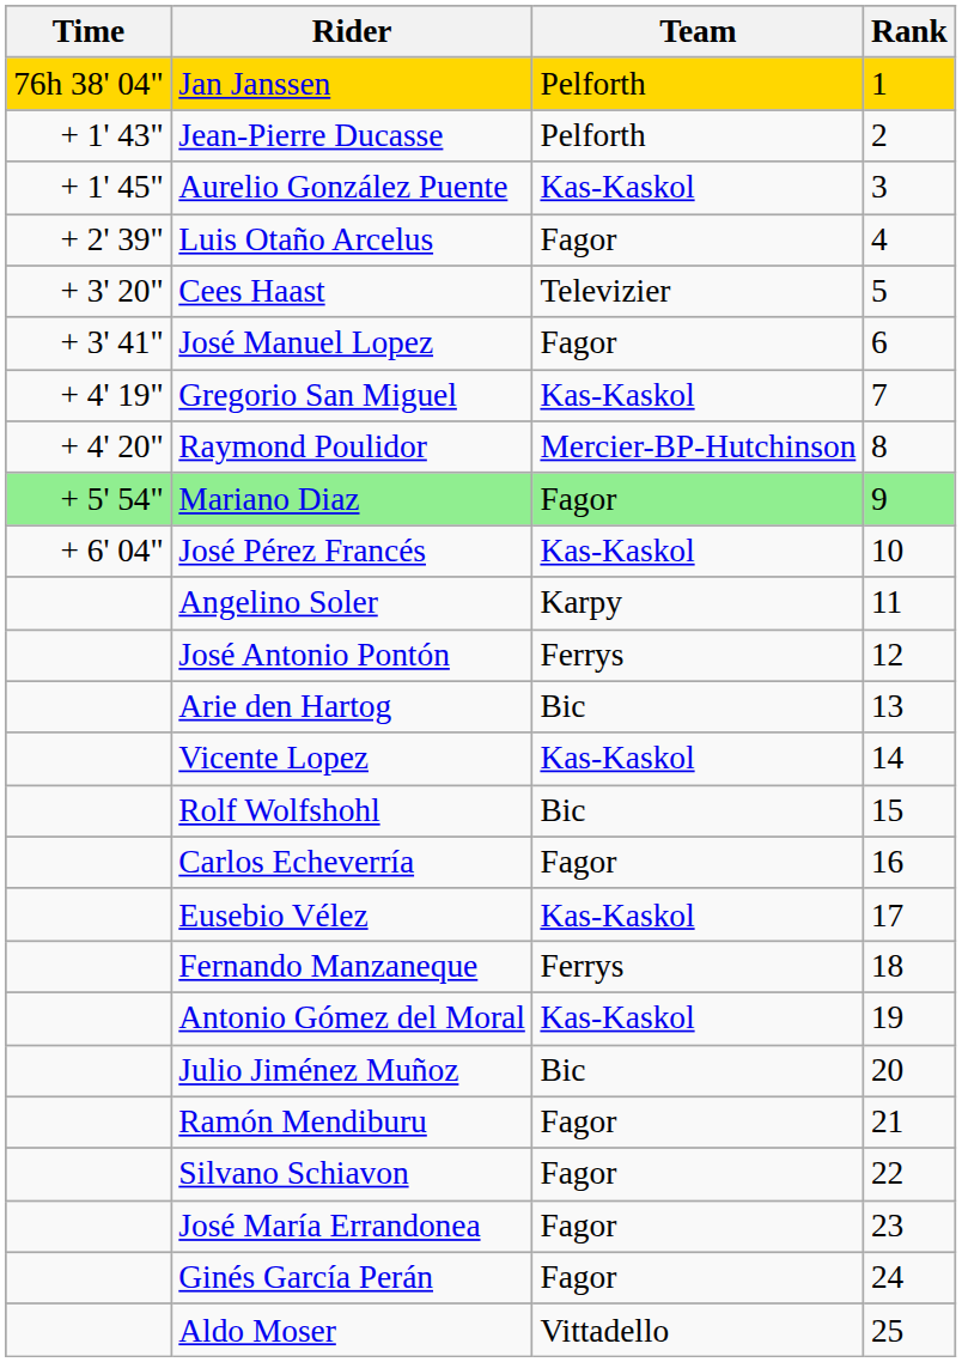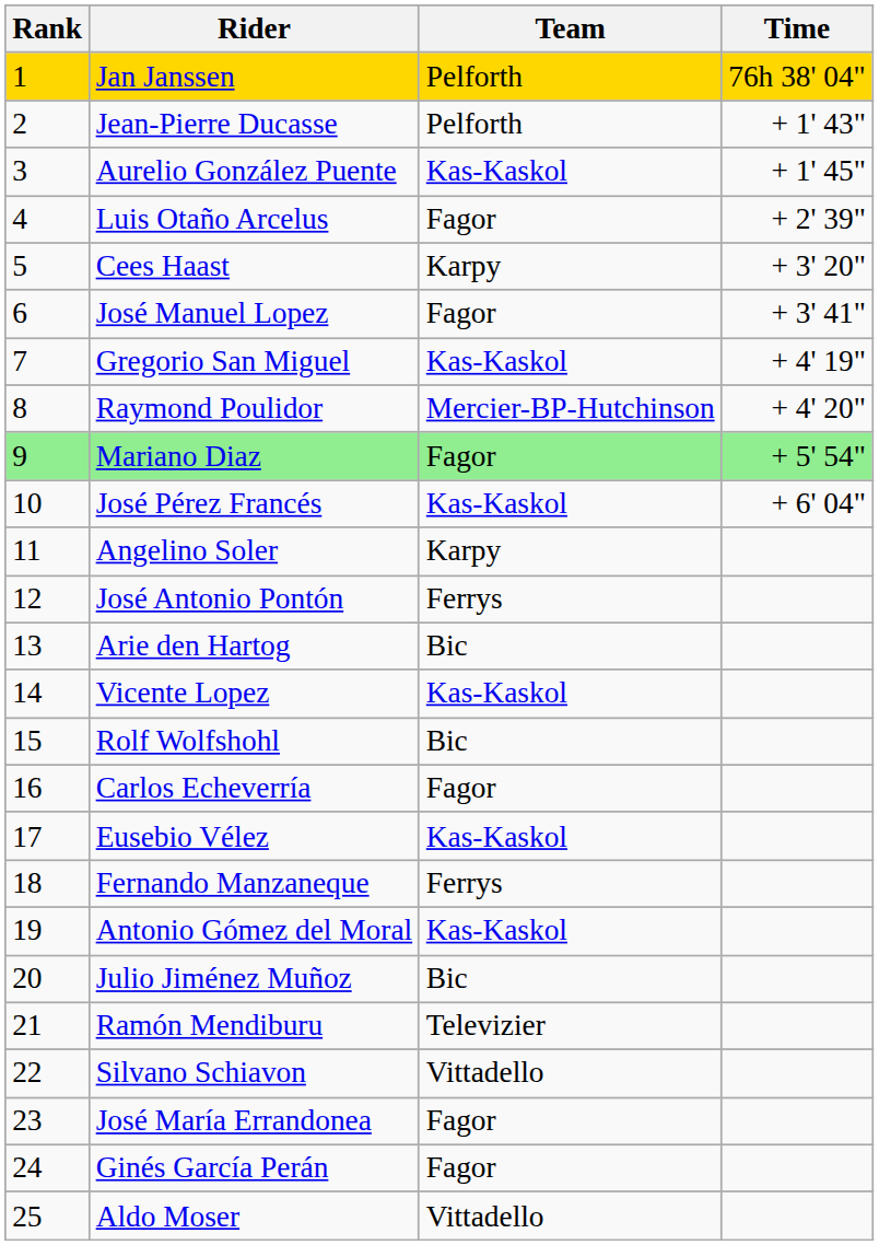 <table class="wikitable">
 <tr>
-<th>Time</th>
+<th>Rank</th>
 <th>Rider</th>
 <th>Team</th>
-<th>Rank</th>
+<th>Time</th>
 </tr>
 <tr bgcolor=gold>
-<td align="right">76h 38' 04"</td>
+<td>1</td>
 <td>	<a href='#'>Jan Janssen</a></td>
 <td>Pelforth</td>
-<td>1</td>
+<td align="right">76h 38' 04"</td>
 </tr>
 <tr>
-<td align="right">+ 1' 43"</td>
+<td>2</td>
 <td>	<a href='#'>Jean-Pierre Ducasse</a></td>
 <td>Pelforth</td>
-<td>2</td>
+<td align="right">+ 1' 43"</td>
 </tr>
 <tr>
-<td align="right">+ 1' 45"</td>
+<td>3</td>
 <td>	<a href='#'>Aurelio González Puente</a></td>
 <td><a href='#'>Kas-Kaskol</a></td>
-<td>3</td>
+<td align="right">+ 1' 45"</td>
 </tr>
 <tr>
-<td align="right">+ 2' 39"</td>
+<td>4</td>
 <td>	<a href='#'>Luis Otaño Arcelus</a></td>
 <td>Fagor</td>
-<td>4</td>
+<td align="right">+ 2' 39"</td>
 </tr>
 <tr>
+<td>5</td>
+<td>	<a href='#'>Cees Haast</a></td>
+<td>Karpy</td>
 <td align="right">+ 3' 20"</td>
-<td>	<a href='#'>Cees Haast</a></td>
-<td>Televizier</td>
-<td>5</td>
 </tr>
 <tr>
-<td align="right">+ 3' 41"</td>
+<td>6</td>
 <td>	<a href='#'>José Manuel Lopez</a></td>
 <td>Fagor</td>
-<td>6</td>
+<td align="right">+ 3' 41"</td>
 </tr>
 <tr>
-<td align="right">+ 4' 19"</td>
+<td>7</td>
 <td>	<a href='#'>Gregorio San Miguel</a></td>
 <td><a href='#'>Kas-Kaskol</a></td>
-<td>7</td>
+<td align="right">+ 4' 19"</td>
 </tr>
 <tr>
-<td align="right">+ 4' 20"</td>
+<td>8</td>
 <td>	<a href='#'>Raymond Poulidor</a></td>
 <td><a href='#'>Mercier-BP-Hutchinson</a></td>
-<td>8</td>
+<td align="right">+ 4' 20"</td>
 </tr>
 <tr bgcolor=lightgreen>
-<td align="right">+ 5' 54"</td>
+<td>9</td>
 <td>	<a href='#'>Mariano Diaz</a></td>
 <td>Fagor</td>
-<td>9</td>
+<td align="right">+ 5' 54"</td>
 </tr>
 <tr>
-<td align="right">+ 6' 04"</td>
+<td>10</td>
 <td>	<a href='#'>José Pérez Francés</a></td>
 <td><a href='#'>Kas-Kaskol</a></td>
-<td>10</td>
+<td align="right">+ 6' 04"</td>
 </tr>
 <tr>
-<td align="right"></td>
+<td>11</td>
 <td>	<a href='#'>Angelino Soler</a></td>
 <td>Karpy</td>
-<td>11</td>
+<td align="right"></td>
 </tr>
 <tr>
-<td align="right"></td>
+<td>12</td>
 <td>	<a href='#'>José Antonio Pontón</a></td>
 <td>Ferrys</td>
-<td>12</td>
+<td align="right"></td>
 </tr>
 <tr>
-<td align="right"></td>
+<td>13</td>
 <td>	<a href='#'>Arie den Hartog</a></td>
 <td>Bic</td>
-<td>13</td>
+<td align="right"></td>
 </tr>
 <tr>
-<td align="right"></td>
+<td>14</td>
 <td>	<a href='#'>Vicente Lopez</a></td>
 <td><a href='#'>Kas-Kaskol</a></td>
-<td>14</td>
+<td align="right"></td>
 </tr>
 <tr>
-<td align="right"></td>
+<td>15</td>
 <td>	<a href='#'>Rolf Wolfshohl</a></td>
 <td>Bic</td>
-<td>15</td>
+<td align="right"></td>
 </tr>
 <tr>
-<td align="right"></td>
+<td>16</td>
 <td>	<a href='#'>Carlos Echeverría</a></td>
 <td>Fagor</td>
-<td>16</td>
+<td align="right"></td>
 </tr>
 <tr>
-<td align="right"></td>
+<td>17</td>
 <td>	<a href='#'>Eusebio Vélez</a></td>
 <td><a href='#'>Kas-Kaskol</a></td>
-<td>17</td>
+<td align="right"></td>
 </tr>
 <tr>
-<td align="right"></td>
+<td>18</td>
 <td>	<a href='#'>Fernando Manzaneque</a></td>
 <td>Ferrys</td>
-<td>18</td>
+<td align="right"></td>
 </tr>
 <tr>
-<td align="right"></td>
+<td>19</td>
 <td>	<a href='#'>Antonio Gómez del Moral</a></td>
 <td><a href='#'>Kas-Kaskol</a></td>
-<td>19</td>
+<td align="right"></td>
 </tr>
 <tr>
-<td align="right"></td>
+<td>20</td>
 <td>	<a href='#'>Julio Jiménez Muñoz</a></td>
 <td>Bic</td>
-<td>20</td>
+<td align="right"></td>
 </tr>
 <tr>
+<td>21</td>
+<td>	<a href='#'>Ramón Mendiburu</a></td>
+<td>Televizier</td>
 <td align="right"></td>
-<td>	<a href='#'>Ramón Mendiburu</a></td>
-<td>Fagor</td>
-<td>21</td>
 </tr>
 <tr>
+<td>22</td>
+<td>	<a href='#'>Silvano Schiavon</a></td>
+<td>Vittadello</td>
 <td align="right"></td>
-<td>	<a href='#'>Silvano Schiavon</a></td>
-<td>Fagor</td>
-<td>22</td>
 </tr>
 <tr>
-<td align="right"></td>
+<td>23</td>
 <td>	<a href='#'>José María Errandonea</a></td>
 <td>Fagor</td>
-<td>23</td>
+<td align="right"></td>
 </tr>
 <tr>
-<td align="right"></td>
+<td>24</td>
 <td>	<a href='#'>Ginés García Perán</a></td>
 <td>Fagor</td>
-<td>24</td>
+<td align="right"></td>
 </tr>
 <tr>
-<td align="right"></td>
+<td>25</td>
 <td>	<a href='#'>Aldo Moser</a></td>
 <td>Vittadello</td>
-<td>25</td>
+<td align="right"></td>
 </tr>
 </table>
